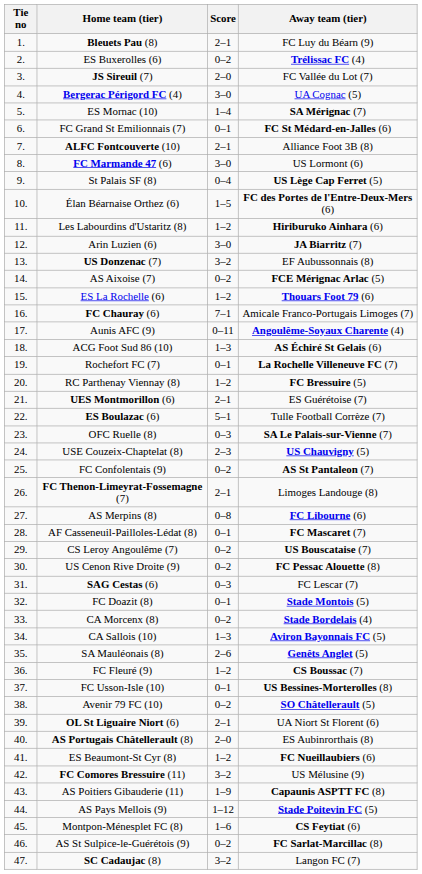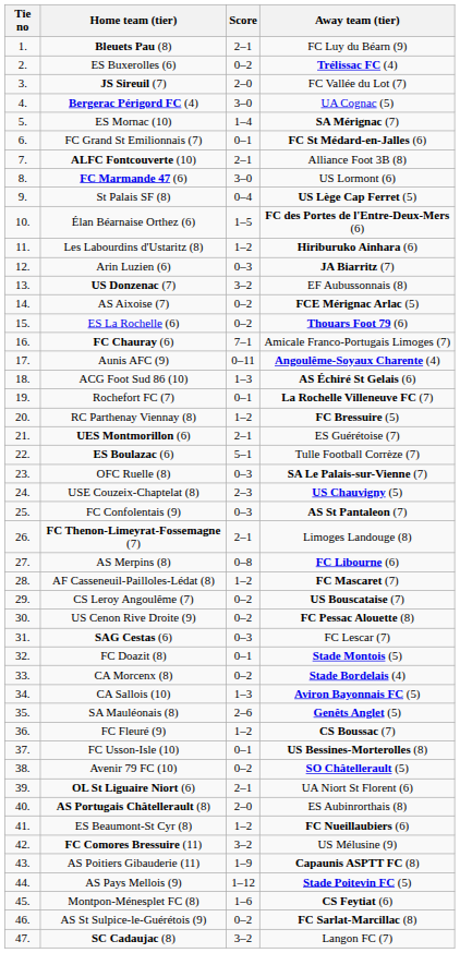 <table class="wikitable" style="text-align: center">
 <tr>
 <th>Tie no</th>
 <th>Home team (tier)</th>
 <th>Score</th>
 <th>Away team (tier)</th>
 </tr>
 <tr>
 <td>1.</td>
 <td><strong>Bleuets Pau</strong> (8)</td>
 <td>2–1</td>
 <td>FC Luy du Béarn (9)</td>
 </tr>
 <tr>
 <td>2.</td>
 <td>ES Buxerolles (6)</td>
 <td>0–2</td>
 <td><strong><a href='#'>Trélissac FC</a></strong> (4)</td>
 </tr>
 <tr>
 <td>3.</td>
 <td><strong>JS Sireuil</strong> (7)</td>
 <td>2–0</td>
 <td>FC Vallée du Lot (7)</td>
 </tr>
 <tr>
 <td>4.</td>
 <td><strong><a href='#'>Bergerac Périgord FC</a></strong> (4)</td>
 <td>3–0</td>
 <td><a href='#'>UA Cognac</a> (5)</td>
 </tr>
 <tr>
 <td>5.</td>
 <td>ES Mornac (10)</td>
 <td>1–4</td>
 <td><strong>SA Mérignac</strong> (7)</td>
 </tr>
 <tr>
 <td>6.</td>
 <td>FC Grand St Emilionnais (7)</td>
 <td>0–1</td>
 <td><strong>FC St Médard-en-Jalles</strong> (6)</td>
 </tr>
 <tr>
 <td>7.</td>
 <td><strong>ALFC Fontcouverte</strong> (10)</td>
 <td>2–1</td>
 <td>Alliance Foot 3B (8)</td>
 </tr>
 <tr>
 <td>8.</td>
 <td><strong><a href='#'>FC Marmande 47</a></strong> (6)</td>
 <td>3–0</td>
 <td>US Lormont (6)</td>
 </tr>
 <tr>
 <td>9.</td>
 <td>St Palais SF (8)</td>
 <td>0–4</td>
 <td><strong>US Lège Cap Ferret</strong> (5)</td>
 </tr>
 <tr>
 <td>10.</td>
 <td>Élan Béarnaise Orthez (6)</td>
 <td>1–5</td>
 <td><strong>FC des Portes de l'Entre-Deux-Mers</strong> (6)</td>
 </tr>
 <tr>
 <td>11.</td>
 <td>Les Labourdins d'Ustaritz (8)</td>
 <td>1–2 </td>
 <td><strong>Hiriburuko Ainhara</strong> (6)</td>
 </tr>
 <tr>
 <td>12.</td>
 <td>Arin Luzien (6)</td>
-<td>3–0</td>
+<td>0–3</td>
 <td><strong>JA Biarritz</strong> (7)</td>
 </tr>
 <tr>
 <td>13.</td>
 <td><strong>US Donzenac</strong> (7)</td>
 <td>3–2</td>
 <td>EF Aubussonnais (8)</td>
 </tr>
 <tr>
 <td>14.</td>
 <td>AS Aixoise (7)</td>
 <td>0–2 </td>
 <td><strong>FCE Mérignac Arlac</strong> (5)</td>
 </tr>
 <tr>
 <td>15.</td>
 <td><a href='#'>ES La Rochelle</a> (6)</td>
-<td>1–2 </td>
+<td>0–2</td>
 <td><strong><a href='#'>Thouars Foot 79</a></strong> (6)</td>
 </tr>
 <tr>
 <td>16.</td>
 <td><strong>FC Chauray</strong> (6)</td>
 <td>7–1</td>
 <td>Amicale Franco-Portugais Limoges (7)</td>
 </tr>
 <tr>
 <td>17.</td>
 <td>Aunis AFC (9)</td>
 <td>0–11</td>
 <td><strong><a href='#'>Angoulême-Soyaux Charente</a></strong> (4)</td>
 </tr>
 <tr>
 <td>18.</td>
 <td>ACG Foot Sud 86 (10)</td>
 <td>1–3 </td>
 <td><strong>AS Échiré St Gelais</strong> (6)</td>
 </tr>
 <tr>
 <td>19.</td>
 <td>Rochefort FC (7)</td>
 <td>0–1</td>
 <td><strong>La Rochelle Villeneuve FC</strong> (7)</td>
 </tr>
 <tr>
 <td>20.</td>
 <td>RC Parthenay Viennay (8)</td>
 <td>1–2</td>
 <td><strong>FC Bressuire</strong> (5)</td>
 </tr>
 <tr>
 <td>21.</td>
 <td><strong>UES Montmorillon</strong> (6)</td>
 <td>2–1 </td>
 <td>ES Guérétoise (7)</td>
 </tr>
 <tr>
 <td>22.</td>
 <td><strong>ES Boulazac</strong> (6)</td>
 <td>5–1</td>
 <td>Tulle Football Corrèze (7)</td>
 </tr>
 <tr>
 <td>23.</td>
 <td>OFC Ruelle (8)</td>
 <td>0–3</td>
 <td><strong>SA Le Palais-sur-Vienne</strong> (7)</td>
 </tr>
 <tr>
 <td>24.</td>
 <td>USE Couzeix-Chaptelat (8)</td>
 <td>2–3 </td>
 <td><strong><a href='#'>US Chauvigny</a></strong> (5)</td>
 </tr>
 <tr>
 <td>25.</td>
 <td>FC Confolentais (9)</td>
-<td>0–2</td>
+<td>0–3</td>
 <td><strong>AS St Pantaleon</strong> (7)</td>
 </tr>
 <tr>
 <td>26.</td>
 <td><strong>FC Thenon-Limeyrat-Fossemagne</strong> (7)</td>
 <td>2–1</td>
 <td>Limoges Landouge (8)</td>
 </tr>
 <tr>
 <td>27.</td>
 <td>AS Merpins (8)</td>
 <td>0–8</td>
 <td><strong><a href='#'>FC Libourne</a></strong> (6)</td>
 </tr>
 <tr>
 <td>28.</td>
 <td>AF Casseneuil-Pailloles-Lédat (8)</td>
-<td>0–1</td>
+<td>1–2</td>
 <td><strong>FC Mascaret</strong> (7)</td>
 </tr>
 <tr>
 <td>29.</td>
 <td>CS Leroy Angoulême (7)</td>
 <td>0–2</td>
 <td><strong>US Bouscataise</strong> (7)</td>
 </tr>
 <tr>
 <td>30.</td>
 <td>US Cenon Rive Droite (9)</td>
 <td>0–2</td>
 <td><strong>FC Pessac Alouette</strong> (8)</td>
 </tr>
 <tr>
 <td>31.</td>
 <td><strong>SAG Cestas</strong> (6)</td>
 <td>0–3</td>
 <td>FC Lescar (7)</td>
 </tr>
 <tr>
 <td>32.</td>
 <td>FC Doazit (8)</td>
 <td>0–1</td>
 <td><strong><a href='#'>Stade Montois</a></strong> (5)</td>
 </tr>
 <tr>
 <td>33.</td>
 <td>CA Morcenx (8)</td>
 <td>0–2</td>
 <td><strong><a href='#'>Stade Bordelais</a></strong> (4)</td>
 </tr>
 <tr>
 <td>34.</td>
 <td>CA Sallois (10)</td>
 <td>1–3</td>
 <td><strong><a href='#'>Aviron Bayonnais FC</a></strong> (5)</td>
 </tr>
 <tr>
 <td>35.</td>
 <td>SA Mauléonais (8)</td>
 <td>2–6</td>
 <td><strong><a href='#'>Genêts Anglet</a></strong> (5)</td>
 </tr>
 <tr>
 <td>36.</td>
 <td>FC Fleuré (9)</td>
 <td>1–2</td>
 <td><strong>CS Boussac</strong> (7)</td>
 </tr>
 <tr>
 <td>37.</td>
 <td>FC Usson-Isle (10)</td>
 <td>0–1 </td>
 <td><strong>US Bessines-Morterolles</strong> (8)</td>
 </tr>
 <tr>
 <td>38.</td>
 <td>Avenir 79 FC (10)</td>
 <td>0–2</td>
 <td><strong><a href='#'>SO Châtellerault</a></strong> (5)</td>
 </tr>
 <tr>
 <td>39.</td>
 <td><strong>OL St Liguaire Niort</strong> (6)</td>
 <td>2–1</td>
 <td>UA Niort St Florent (6)</td>
 </tr>
 <tr>
 <td>40.</td>
 <td><strong>AS Portugais Châtellerault</strong> (8)</td>
 <td>2–0</td>
 <td>ES Aubinrorthais (8)</td>
 </tr>
 <tr>
 <td>41.</td>
 <td>ES Beaumont-St Cyr (8)</td>
 <td>1–2</td>
 <td><strong>FC Nueillaubiers</strong> (6)</td>
 </tr>
 <tr>
 <td>42.</td>
 <td><strong>FC Comores Bressuire</strong> (11)</td>
 <td>3–2</td>
 <td>US Mélusine (9)</td>
 </tr>
 <tr>
 <td>43.</td>
 <td>AS Poitiers Gibauderie (11)</td>
 <td>1–9</td>
 <td><strong>Capaunis ASPTT FC</strong> (8)</td>
 </tr>
 <tr>
 <td>44.</td>
 <td>AS Pays Mellois (9)</td>
 <td>1–12</td>
 <td><strong><a href='#'>Stade Poitevin FC</a></strong> (5)</td>
 </tr>
 <tr>
 <td>45.</td>
 <td>Montpon-Ménesplet FC (8)</td>
 <td>1–6</td>
 <td><strong>CS Feytiat</strong> (6)</td>
 </tr>
 <tr>
 <td>46.</td>
 <td>AS St Sulpice-le-Guérétois (9)</td>
 <td>0–2</td>
 <td><strong>FC Sarlat-Marcillac</strong> (8)</td>
 </tr>
 <tr>
 <td>47.</td>
 <td><strong>SC Cadaujac</strong> (8)</td>
 <td>3–2</td>
 <td>Langon FC (7)</td>
 </tr>
 </table>
